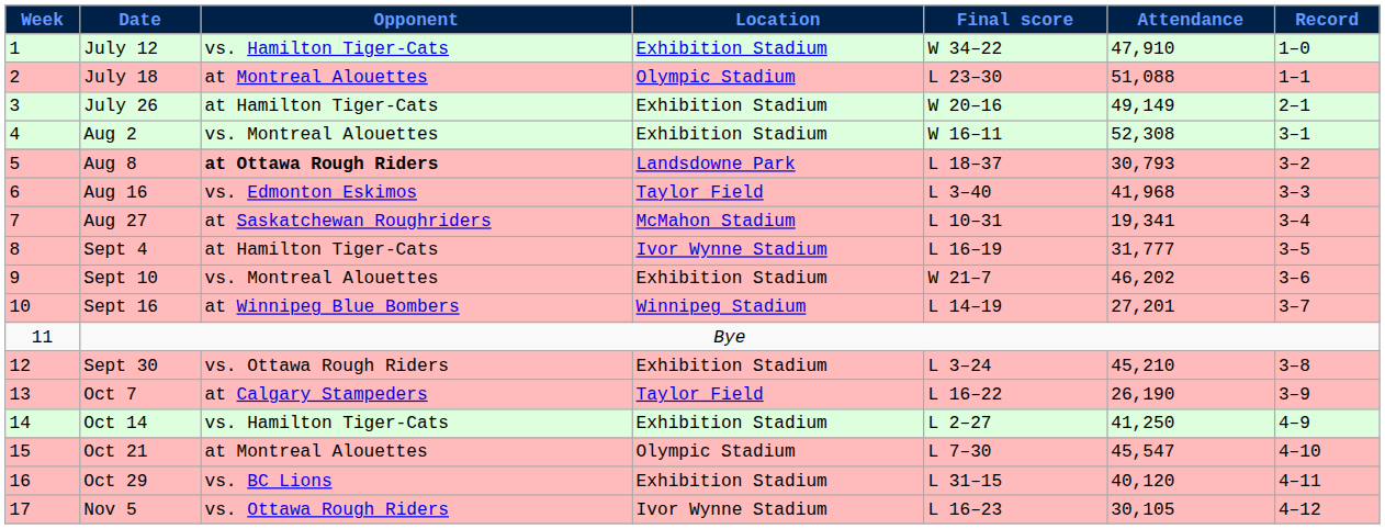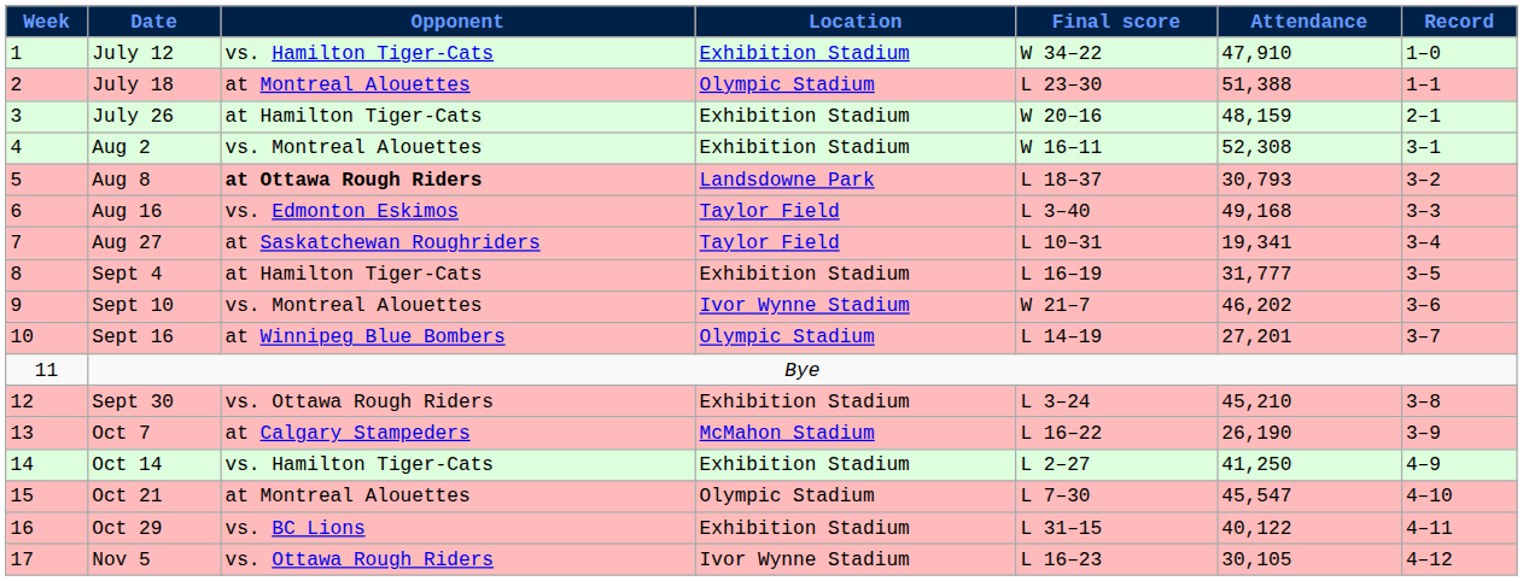 <table class="wikitable" width="80%">
 <tr align="center"  style="background:#002147;color:#6699FF;">
 <td><strong>Week</strong></td>
 <td><strong>Date</strong></td>
 <td><strong>Opponent</strong></td>
 <td><strong>Location</strong></td>
 <td><strong>Final score</strong></td>
 <td><strong>Attendance</strong></td>
 <td><strong>Record</strong></td>
 </tr>
 <tr style="background:#ddffdd">
 <td>1</td>
 <td>July 12</td>
 <td>vs. <a href='#'>Hamilton Tiger-Cats</a></td>
 <td><a href='#'>Exhibition Stadium</a></td>
 <td>W 34–22</td>
 <td>47,910</td>
 <td>1–0</td>
 </tr>
 <tr style="background:#ffbbbb">
 <td>2</td>
 <td>July 18</td>
 <td>at <a href='#'>Montreal Alouettes</a></td>
 <td><a href='#'>Olympic Stadium</a></td>
 <td>L 23–30</td>
-<td>51,088</td>
+<td>51,388</td>
 <td>1–1</td>
 </tr>
 <tr style="background:#ddffdd">
 <td>3</td>
 <td>July 26</td>
 <td>at Hamilton Tiger-Cats</td>
 <td>Exhibition Stadium</td>
 <td>W 20–16</td>
-<td>49,149</td>
+<td>48,159</td>
 <td>2–1</td>
 </tr>
 <tr style="background:#ddffdd">
 <td>4</td>
 <td>Aug 2</td>
 <td>vs. Montreal Alouettes</td>
 <td>Exhibition Stadium</td>
 <td>W 16–11</td>
 <td>52,308</td>
 <td>3–1</td>
 </tr>
 <tr style="background:#ffbbbb">
 <td>5</td>
 <td>Aug 8</td>
 <td><strong>at Ottawa Rough Riders</strong></td>
 <td><a href='#'>Landsdowne Park</a></td>
 <td>L 18–37</td>
 <td>30,793</td>
 <td>3–2</td>
 </tr>
 <tr style="background:#ffbbbb">
 <td>6</td>
 <td>Aug 16</td>
 <td>vs. <a href='#'>Edmonton Eskimos</a></td>
 <td><a href='#'>Taylor Field</a></td>
 <td>L 3–40</td>
-<td>41,968</td>
+<td>49,168</td>
 <td>3–3</td>
 </tr>
 <tr style="background:#ffbbbb">
 <td>7</td>
 <td>Aug 27</td>
 <td>at <a href='#'>Saskatchewan Roughriders</a></td>
-<td><a href='#'>McMahon Stadium</a></td>
+<td><a href='#'>Taylor Field</a></td>
 <td>L 10–31</td>
 <td>19,341</td>
 <td>3–4</td>
 </tr>
 <tr style="background:#ffbbbb">
 <td>8</td>
 <td>Sept 4</td>
 <td>at Hamilton Tiger-Cats</td>
-<td><a href='#'>Ivor Wynne Stadium</a></td>
+<td>Exhibition Stadium</td>
 <td>L 16–19</td>
 <td>31,777</td>
 <td>3–5</td>
 </tr>
 <tr style="background:#ffbbbb">
 <td>9</td>
 <td>Sept 10</td>
 <td>vs. Montreal Alouettes</td>
-<td>Exhibition Stadium</td>
+<td><a href='#'>Ivor Wynne Stadium</a></td>
 <td>W 21–7</td>
 <td>46,202</td>
 <td>3–6</td>
 </tr>
 <tr style="background:#ffbbbb">
 <td>10</td>
 <td>Sept 16</td>
 <td>at <a href='#'>Winnipeg Blue Bombers</a></td>
-<td><a href='#'>Winnipeg Stadium</a></td>
+<td><a href='#'>Olympic Stadium</a></td>
 <td>L 14–19</td>
 <td>27,201</td>
 <td>3–7</td>
 </tr>
 <tr align="center">
 <td>11</td>
 <td colSpan=6 align="center"><em>Bye</em></td>
 </tr>
 <tr style="background:#ffbbbb">
 <td>12</td>
 <td>Sept 30</td>
 <td>vs. Ottawa Rough Riders</td>
 <td>Exhibition Stadium</td>
 <td>L 3–24</td>
 <td>45,210</td>
 <td>3–8</td>
 </tr>
 <tr style="background:#ffbbbb">
 <td>13</td>
 <td>Oct 7</td>
 <td>at <a href='#'>Calgary Stampeders</a></td>
-<td><a href='#'>Taylor Field</a></td>
+<td><a href='#'>McMahon Stadium</a></td>
 <td>L 16–22</td>
 <td>26,190</td>
 <td>3–9</td>
 </tr>
 <tr style="background:#ddffdd">
 <td>14</td>
 <td>Oct 14</td>
 <td>vs. Hamilton Tiger-Cats</td>
 <td>Exhibition Stadium</td>
 <td>L 2–27</td>
 <td>41,250</td>
 <td>4–9</td>
 </tr>
 <tr style="background:#ffbbbb">
 <td>15</td>
 <td>Oct 21</td>
 <td>at Montreal Alouettes</td>
 <td>Olympic Stadium</td>
 <td>L 7–30</td>
 <td>45,547</td>
 <td>4–10</td>
 </tr>
 <tr style="background:#ffbbbb">
 <td>16</td>
 <td>Oct 29</td>
 <td>vs. <a href='#'>BC Lions</a></td>
 <td>Exhibition Stadium</td>
 <td>L 31–15</td>
-<td>40,120</td>
+<td>40,122</td>
 <td>4–11</td>
 </tr>
 <tr style="background:#ffbbbb">
 <td>17</td>
 <td>Nov 5</td>
 <td>vs. <a href='#'>Ottawa Rough Riders</a></td>
 <td>Ivor Wynne Stadium</td>
 <td>L 16–23</td>
 <td>30,105</td>
 <td>4–12</td>
 </tr>
 </table>
